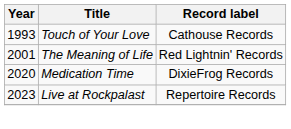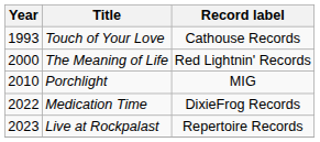 <table class="wikitable sortable">
 <tr>
 <th>Year</th>
 <th>Title</th>
 <th>Record label</th>
 </tr>
 <tr>
 <td>1993</td>
 <td><em>Touch of Your Love</em></td>
 <td style="text-align:center;">Cathouse Records</td>
 </tr>
 <tr>
-<td>2001</td>
+<td>2000</td>
 <td><em>The Meaning of Life</em></td>
 <td style="text-align:center;">Red Lightnin' Records</td>
 </tr>
 <tr>
-<td>2020</td>
+<td>2010</td>
+<td><em>Porchlight</em></td>
+<td style="text-align:center;">MIG</td>
+</tr>
+<tr>
+<td>2022</td>
 <td><em>Medication Time</em></td>
 <td style="text-align:center;">DixieFrog Records</td>
 </tr>
 <tr>
 <td>2023</td>
 <td><em>Live at Rockpalast</em></td>
 <td style="text-align:center;">Repertoire Records</td>
 </tr>
 <tr>
 </tr>
 </table>
